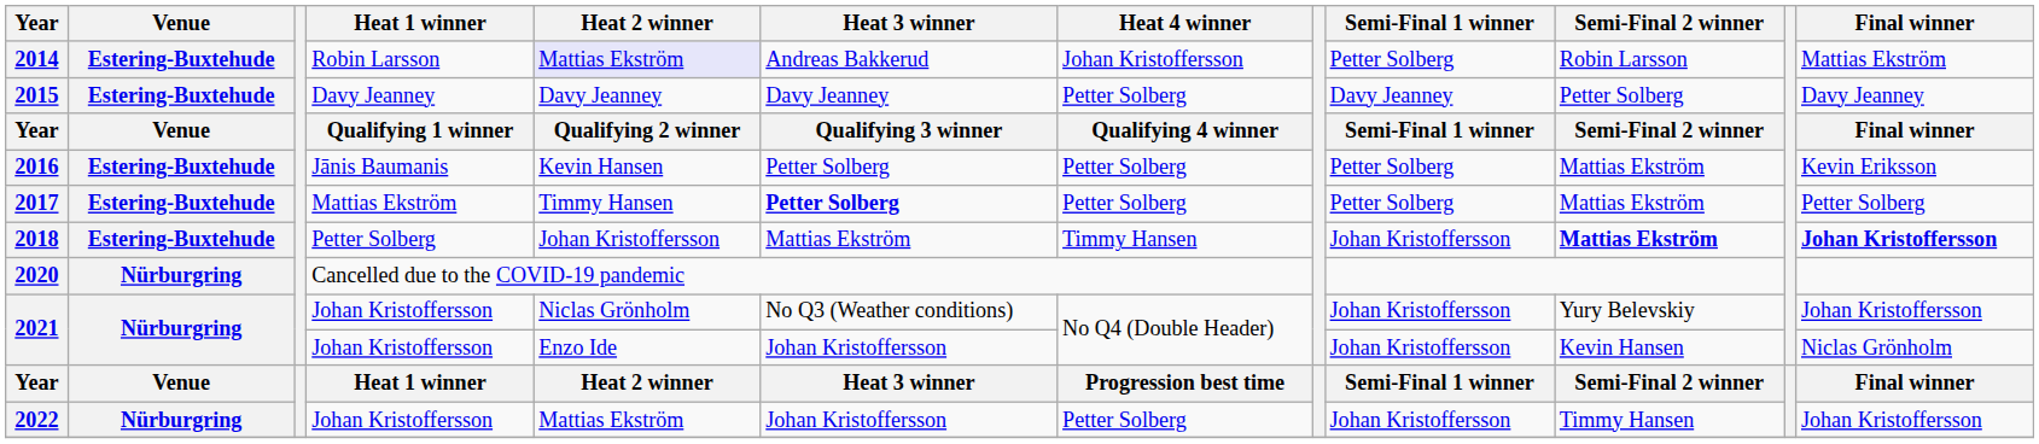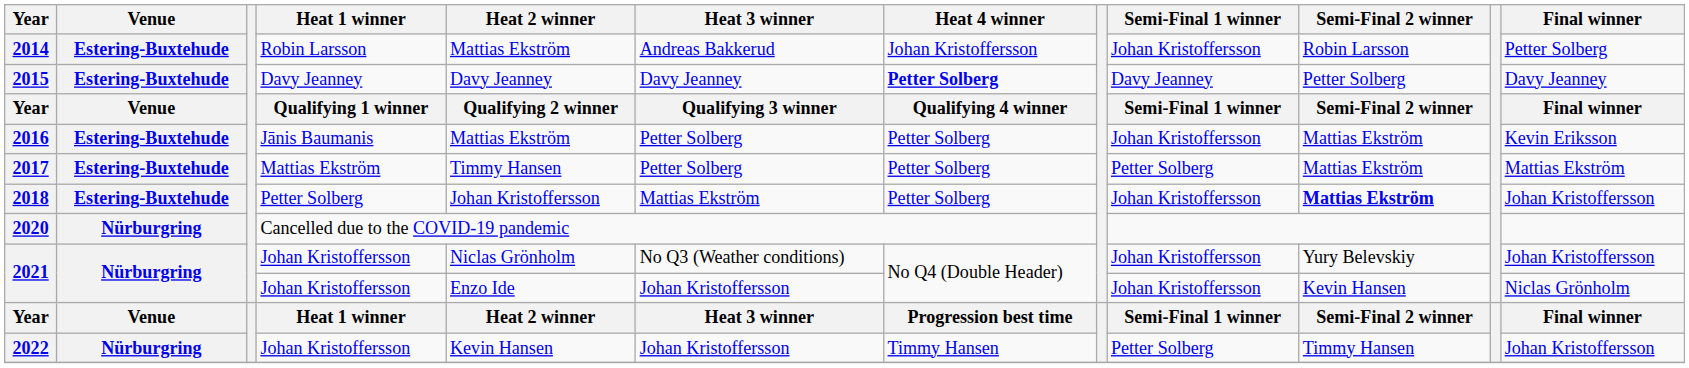 <table class="wikitable" width=100% style="font-size: 85%;">
 <tr>
 <th>Year</th>
 <th>Venue</th>
 <th rowspan="10"></th>
 <th>Heat 1 winner</th>
 <th>Heat 2 winner</th>
 <th>Heat 3 winner</th>
 <th>Heat 4 winner</th>
 <th rowspan="10"></th>
 <th>Semi-Final 1 winner</th>
 <th>Semi-Final 2 winner</th>
 <th rowspan="10"></th>
 <th>Final winner</th>
 </tr>
 <tr>
 <th><a href='#'>2014</a></th>
 <th><a href='#'>Estering-Buxtehude</a></th>
 <td> <a href='#'>Robin Larsson</a></td>
-<td style="background: lavender;"> <a href='#'>Mattias Ekström</a></td>
+<td> <a href='#'>Mattias Ekström</a></td>
 <td> <a href='#'>Andreas Bakkerud</a></td>
 <td> <a href='#'>Johan Kristoffersson</a></td>
+<td> <a href='#'>Johan Kristoffersson</a></td>
+<td> <a href='#'>Robin Larsson</a></td>
 <td> <a href='#'>Petter Solberg</a></td>
-<td> <a href='#'>Robin Larsson</a></td>
-<td> <a href='#'>Mattias Ekström</a></td>
 </tr>
 <tr>
 <th><a href='#'>2015</a></th>
 <th><a href='#'>Estering-Buxtehude</a></th>
 <td> <a href='#'>Davy Jeanney</a></td>
 <td> <a href='#'>Davy Jeanney</a></td>
 <td> <a href='#'>Davy Jeanney</a></td>
-<td> <a href='#'>Petter Solberg</a></td>
+<td><strong> <a href='#'>Petter Solberg</a></strong></td>
 <td> <a href='#'>Davy Jeanney</a></td>
 <td> <a href='#'>Petter Solberg</a></td>
 <td> <a href='#'>Davy Jeanney</a></td>
 </tr>
 <tr>
 <th>Year</th>
 <th>Venue</th>
 <th>Qualifying 1 winner</th>
 <th>Qualifying 2 winner</th>
 <th>Qualifying 3 winner</th>
 <th>Qualifying 4 winner</th>
 <th>Semi-Final 1 winner</th>
 <th>Semi-Final 2 winner</th>
 <th>Final winner</th>
 </tr>
 <tr>
 <th><a href='#'>2016</a></th>
 <th><a href='#'>Estering-Buxtehude</a></th>
 <td> <a href='#'>Jānis Baumanis</a></td>
-<td> <a href='#'>Kevin Hansen</a></td>
+<td> <a href='#'>Mattias Ekström</a></td>
 <td> <a href='#'>Petter Solberg</a></td>
 <td> <a href='#'>Petter Solberg</a></td>
-<td> <a href='#'>Petter Solberg</a></td>
+<td> <a href='#'>Johan Kristoffersson</a></td>
 <td> <a href='#'>Mattias Ekström</a></td>
 <td> <a href='#'>Kevin Eriksson</a></td>
 </tr>
 <tr>
 <th><a href='#'>2017</a></th>
 <th><a href='#'>Estering-Buxtehude</a></th>
 <td> <a href='#'>Mattias Ekström</a></td>
 <td> <a href='#'>Timmy Hansen</a></td>
-<td><strong> <a href='#'>Petter Solberg</a></strong></td>
+<td> <a href='#'>Petter Solberg</a></td>
 <td> <a href='#'>Petter Solberg</a></td>
 <td> <a href='#'>Petter Solberg</a></td>
 <td> <a href='#'>Mattias Ekström</a></td>
-<td> <a href='#'>Petter Solberg</a></td>
+<td> <a href='#'>Mattias Ekström</a></td>
 </tr>
 <tr>
 <th><a href='#'>2018</a></th>
 <th><a href='#'>Estering-Buxtehude</a></th>
 <td> <a href='#'>Petter Solberg</a></td>
 <td> <a href='#'>Johan Kristoffersson</a></td>
 <td> <a href='#'>Mattias Ekström</a></td>
-<td> <a href='#'>Timmy Hansen</a></td>
+<td> <a href='#'>Petter Solberg</a></td>
 <td> <a href='#'>Johan Kristoffersson</a></td>
 <td><strong> <a href='#'>Mattias Ekström</a></strong></td>
-<td><strong> <a href='#'>Johan Kristoffersson</a></strong></td>
+<td> <a href='#'>Johan Kristoffersson</a></td>
 </tr>
 <tr>
 <th><a href='#'>2020</a></th>
 <th><a href='#'>Nürburgring</a></th>
 <td colspan="9">Cancelled due to the <a href='#'>COVID-19 pandemic</a></td>
 </tr>
 <tr>
 <th rowspan="2"><a href='#'>2021</a></th>
 <th rowspan="2"><a href='#'>Nürburgring</a></th>
 <td> <a href='#'>Johan Kristoffersson</a></td>
 <td> <a href='#'>Niclas Grönholm</a></td>
 <td>No Q3 (Weather conditions)</td>
 <td rowspan="2">No Q4 (Double Header)</td>
 <td> <a href='#'>Johan Kristoffersson</a></td>
 <td> Yury Belevskiy</td>
 <td> <a href='#'>Johan Kristoffersson</a></td>
 </tr>
 <tr>
 <td> <a href='#'>Johan Kristoffersson</a></td>
 <td> <a href='#'>Enzo Ide</a></td>
 <td> <a href='#'>Johan Kristoffersson</a></td>
 <td> <a href='#'>Johan Kristoffersson</a></td>
 <td> <a href='#'>Kevin Hansen</a></td>
 <td> <a href='#'>Niclas Grönholm</a></td>
 </tr>
 <tr>
 <th>Year</th>
 <th>Venue</th>
 <th rowspan="2"></th>
 <th>Heat 1 winner</th>
 <th>Heat 2 winner</th>
 <th>Heat 3 winner</th>
 <th>Progression best time</th>
 <th rowspan="2"></th>
 <th>Semi-Final 1 winner</th>
 <th>Semi-Final 2 winner</th>
 <th rowspan="2"></th>
 <th>Final winner</th>
 </tr>
 <tr>
 <th><a href='#'>2022</a></th>
 <th><a href='#'>Nürburgring</a></th>
 <td> <a href='#'>Johan Kristoffersson</a></td>
-<td> <a href='#'>Mattias Ekström</a></td>
+<td> <a href='#'>Kevin Hansen</a></td>
 <td> <a href='#'>Johan Kristoffersson</a></td>
+<td> <a href='#'>Timmy Hansen</a></td>
 <td> <a href='#'>Petter Solberg</a></td>
-<td> <a href='#'>Johan Kristoffersson</a></td>
 <td> <a href='#'>Timmy Hansen</a></td>
 <td> <a href='#'>Johan Kristoffersson</a></td>
 </tr>
 <tr>
 </tr>
 </table>
